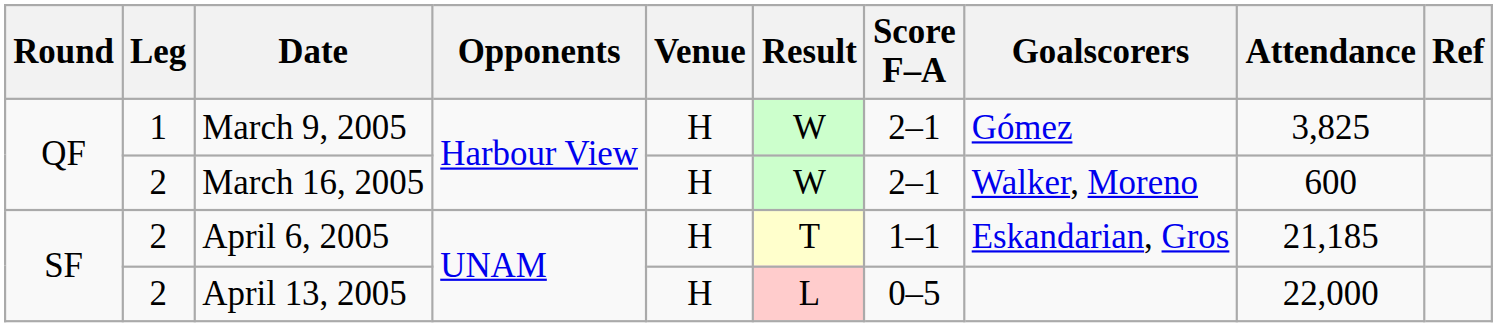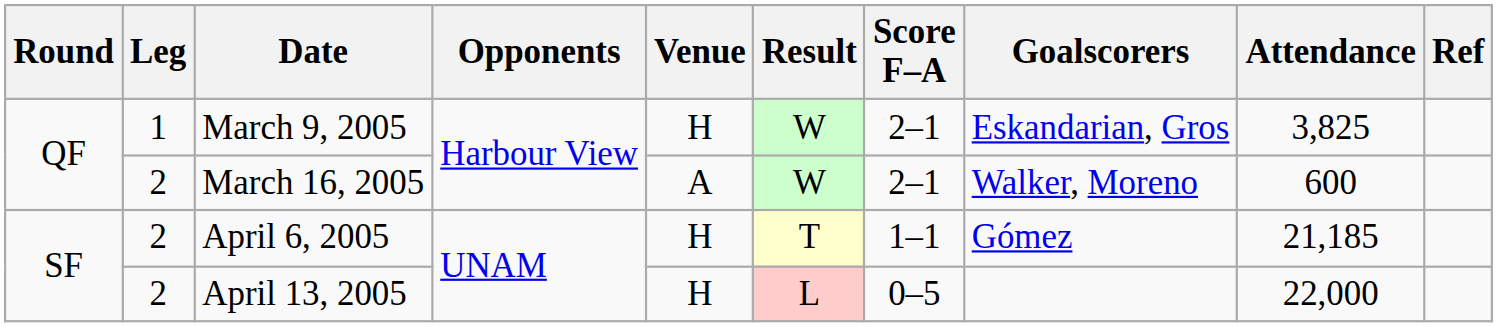 <table class="wikitable" style="text-align:center">
 <tr>
 <th scope="col">Round</th>
 <th scope="col">Leg</th>
 <th scope="col">Date</th>
 <th scope="col">Opponents</th>
 <th scope="col">Venue</th>
 <th scope="col">Result</th>
 <th scope="col">Score<br>F–A</th>
 <th scope="col">Goalscorers</th>
 <th scope="col">Attendance</th>
 <th scope="col">Ref</th>
 </tr>
 <tr>
 <td rowspan="2">QF</td>
 <td align="center">1</td>
 <td align="left">March 9, 2005</td>
 <td align="left" rowspan="2"> <a href='#'>Harbour View</a></td>
 <td>H</td>
 <td style="background-color:#CCFFCC">W</td>
 <td>2–1</td>
-<td align="left"><a href='#'>Gómez</a></td>
+<td align="left"><a href='#'>Eskandarian</a>, <a href='#'>Gros</a></td>
 <td>3,825</td>
 <td></td>
 </tr>
 <tr>
 <td align="center">2</td>
 <td align="left">March 16, 2005</td>
-<td>H</td>
+<td>A</td>
 <td style="background-color:#CCFFCC">W</td>
 <td>2–1</td>
 <td align="left"><a href='#'>Walker</a>, <a href='#'>Moreno</a></td>
 <td>600</td>
 <td></td>
 </tr>
 <tr>
 <td rowspan="2">SF</td>
 <td align="center">2</td>
 <td align="left">April 6, 2005</td>
 <td align="left" rowspan="2"> <a href='#'>UNAM</a></td>
 <td>H</td>
 <td style="background-color:#FFFFCC">T</td>
 <td>1–1</td>
-<td align="left"><a href='#'>Eskandarian</a>, <a href='#'>Gros</a></td>
+<td align="left"><a href='#'>Gómez</a></td>
 <td>21,185</td>
 <td></td>
 </tr>
 <tr>
 <td align="center">2</td>
 <td align="left">April 13, 2005</td>
 <td>H</td>
 <td style="background-color:#FFCCCC">L</td>
 <td>0–5</td>
 <td align="left"></td>
 <td>22,000</td>
 <td></td>
 </tr>
 </table>
